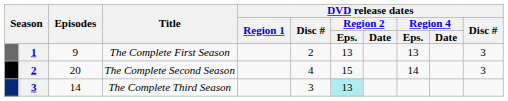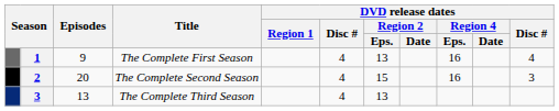 <table class="wikitable plainrowheaders" style="width: %; text-align:center;">
 <tr>
 <th scope=col colspan="2" rowspan="3" style="padding:0 8px;">Season</th>
 <th scope=col rowspan="3" style="padding:0 8px;">Episodes</th>
 <th scope=col rowspan="3" style="padding:0 8px;">Title</th>
 <th scope=col style="padding:0 8px;" colspan="7"><a href='#'>DVD</a> release dates</th>
 </tr>
 <tr>
 <th rowspan="2" style="padding:0 8px;"><a href='#'>Region 1</a></th>
 <th scope=col rowspan="2" style="padding:0 8px;">Disc #</th>
 <th colspan="2" style="padding:0 8px;"><a href='#'>Region 2</a></th>
 <th colspan="2" style="padding:0 8px;"><a href='#'>Region 4</a></th>
 <th scope=col rowspan="2" style="padding:0 8px;">Disc #</th>
 </tr>
 <tr>
 <th style="padding:0 8px;">Eps.</th>
 <th style="padding:0 8px;">Date</th>
 <th style="padding:0 8px;">Eps.</th>
 <th style="padding:0 8px;">Date</th>
 </tr>
 <tr>
 <td style="background:#696969; color:#100; text-align:center;"></td>
 <th scope=row style=text-align:center><strong><a href='#'>1</a></strong></th>
 <td>9</td>
 <td><em>The Complete First Season</em></td>
 <td></td>
-<td>2</td>
+<td>4</td>
 <td>13</td>
 <td></td>
-<td>13</td>
+<td>16</td>
 <td></td>
-<td>3</td>
+<td>4</td>
 </tr>
 <tr>
 <td style="background:#000000; color:#100; text-align:center;"></td>
 <th scope=row style=text-align:center><strong><a href='#'>2</a></strong></th>
 <td>20</td>
 <td><em>The Complete Second Season</em></td>
 <td style="padding: 0 8px;"></td>
 <td>4</td>
 <td>15</td>
 <td></td>
-<td>14</td>
+<td>16</td>
 <td></td>
 <td>3</td>
 </tr>
 <tr>
 <td style="background:#062A78; color:#100; text-align:center;"></td>
 <th scope=row style=text-align:center><strong><a href='#'>3</a></strong></th>
-<td>14</td>
+<td>13</td>
 <td><em>The Complete Third Season</em></td>
 <td></td>
-<td>3</td>
-<td style="background: paleturquoise;">13</td>
+<td>4</td>
+<td>13</td>
 <td></td>
 <td></td>
 <td></td>
 </tr>
 </table>
